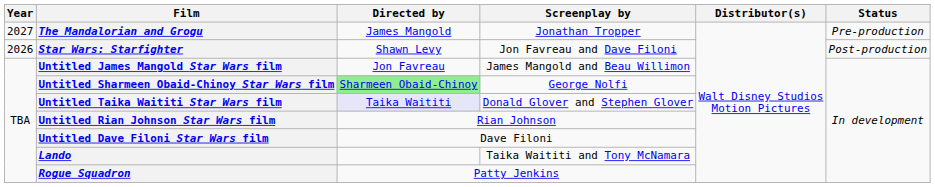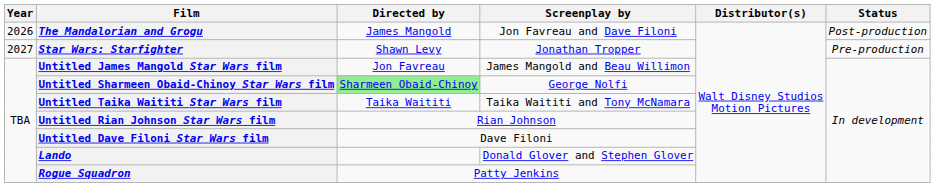 <table class="wikitable sortable" style="text-align:center;">
 <tr>
 <th>Year</th>
 <th>Film</th>
 <th>Directed by</th>
 <th>Screenplay by</th>
 <th>Distributor(s)</th>
 <th>Status</th>
 </tr>
 <tr>
-<td>2027</td>
+<td>2026</td>
 <th scope="row" style="text-align:left"><em><a href='#'>The Mandalorian and Grogu</a></em></th>
 <td><a href='#'>James Mangold</a></td>
-<td><a href='#'>Jonathan Tropper</a></td>
+<td style="text-align:center;">Jon Favreau and <a href='#'>Dave Filoni</a></td>
 <td rowspan="9"><a href='#'>Walt Disney Studios<br>Motion Pictures</a></td>
-<td><em>Pre-production</em></td>
+<td><em>Post-production</em></td>
 </tr>
 <tr>
-<td>2026</td>
+<td>2027</td>
 <th scope="row" style="text-align:left "><em><a href='#'>Star Wars: Starfighter</a></em></th>
 <td><a href='#'>Shawn Levy</a></td>
-<td style="text-align:center;">Jon Favreau and <a href='#'>Dave Filoni</a></td>
-<td><em>Post-production</em></td>
+<td><a href='#'>Jonathan Tropper</a></td>
+<td><em>Pre-production</em></td>
 </tr>
 <tr>
 <td rowspan="7">TBA</td>
 <th scope="row" style="text-align:left"><a href='#'>Untitled James Mangold <em>Star Wars</em> film</a></th>
 <td style="text-align:center;"><a href='#'>Jon Favreau</a></td>
 <td>James Mangold and <a href='#'>Beau Willimon</a></td>
 <td rowspan="7"><em>In development</em></td>
 </tr>
 <tr>
 <th scope="row" style="text-align:left"><a href='#'>Untitled Sharmeen Obaid-Chinoy <em>Star Wars</em> film</a></th>
 <td style="background: lightgreen;"><a href='#'>Sharmeen Obaid-Chinoy</a></td>
 <td><a href='#'>George Nolfi</a></td>
 </tr>
 <tr>
 <th scope="row" style="text-align:left"><a href='#'>Untitled Taika Waititi <em>Star Wars</em> film</a></th>
-<td style="background: lavender;"><a href='#'>Taika Waititi</a></td>
-<td><a href='#'>Donald Glover</a> and <a href='#'>Stephen Glover</a></td>
+<td><a href='#'>Taika Waititi</a></td>
+<td>Taika Waititi and <a href='#'>Tony McNamara</a></td>
 </tr>
 <tr>
 <th scope="row" style="text-align:left"><a href='#'>Untitled Rian Johnson <em>Star Wars</em> film</a></th>
 <td colspan="2" style="text-align:center;"><a href='#'>Rian Johnson</a></td>
 </tr>
 <tr>
 <th scope="row" style="text-align:left"><a href='#'>Untitled Dave Filoni <em>Star Wars</em> film</a></th>
 <td colspan="2" style="text-align:center;">Dave Filoni</td>
 </tr>
 <tr>
 <th scope="row" style="text-align:left"><em><a href='#'>Lando</a></em></th>
 <td></td>
-<td>Taika Waititi and <a href='#'>Tony McNamara</a></td>
+<td><a href='#'>Donald Glover</a> and <a href='#'>Stephen Glover</a></td>
 </tr>
 <tr>
 <th scope="row" style="text-align:left"><a href='#'><em>Rogue Squadron</em></a></th>
 <td colspan="2" style="text-align:center"><a href='#'>Patty Jenkins</a></td>
 </tr>
 </table>
